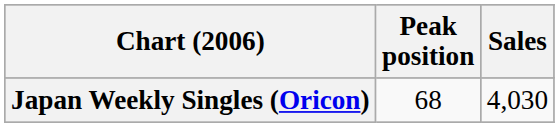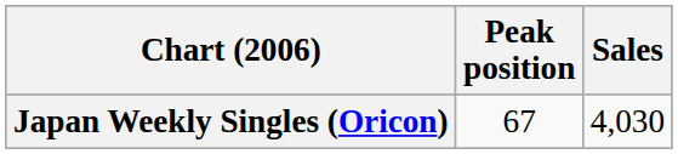 <table class="wikitable sortable plainrowheaders" style="text-align:center;">
 <tr>
 <th scope="col">Chart (2006)</th>
 <th scope="col">Peak<br>position</th>
 <th scope="col">Sales</th>
 </tr>
 <tr>
 <th scope="row">Japan Weekly Singles (<a href='#'>Oricon</a>)</th>
-<td style="text-align:center;">68</td>
+<td style="text-align:center;">67</td>
 <td style="text-align:left;">4,030</td>
 </tr>
 </table>
